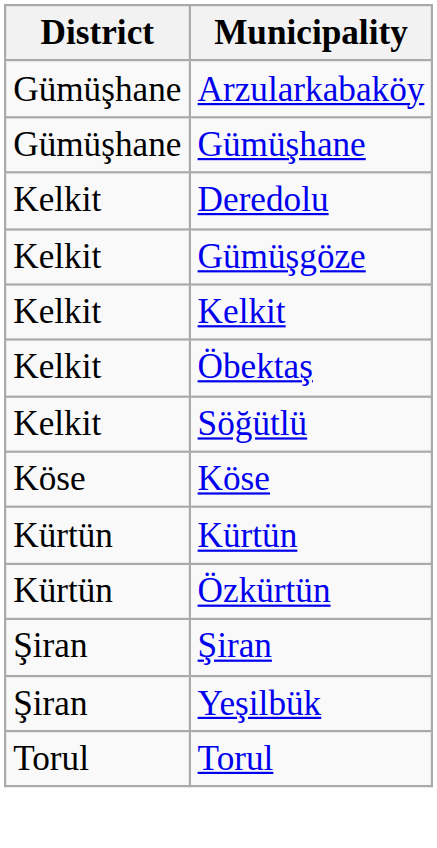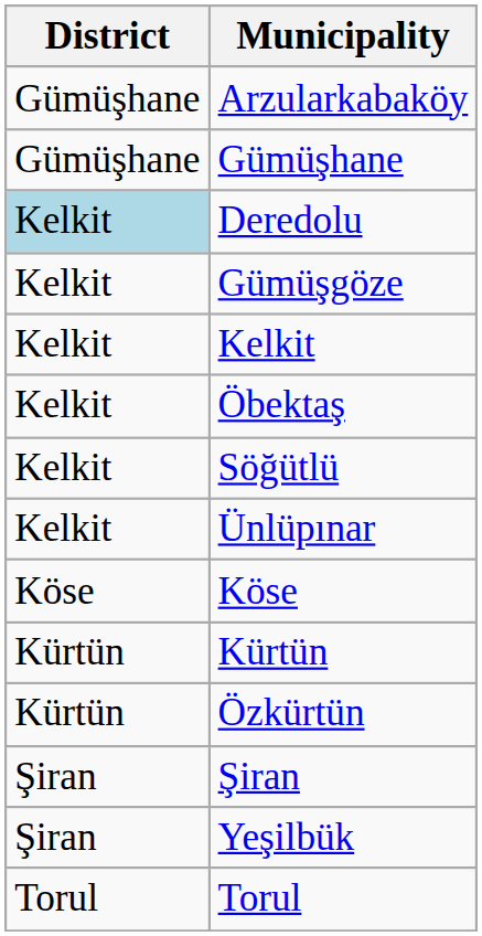 <table class="sortable wikitable">
 <tr>
 <th>District</th>
 <th>Municipality</th>
 </tr>
 <tr>
 <td>Gümüşhane</td>
 <td><a href='#'>Arzularkabaköy</a></td>
 </tr>
 <tr>
 <td>Gümüşhane</td>
 <td><a href='#'>Gümüşhane</a></td>
 </tr>
 <tr>
-<td>Kelkit</td>
+<td style="background: lightblue;">Kelkit</td>
 <td><a href='#'>Deredolu</a></td>
 </tr>
 <tr>
 <td>Kelkit</td>
 <td><a href='#'>Gümüşgöze</a></td>
 </tr>
 <tr>
 <td>Kelkit</td>
 <td><a href='#'>Kelkit</a></td>
 </tr>
 <tr>
 <td>Kelkit</td>
 <td><a href='#'>Öbektaş</a></td>
 </tr>
 <tr>
 <td>Kelkit</td>
 <td><a href='#'>Söğütlü</a></td>
+</tr>
+<tr>
+<td>Kelkit</td>
+<td><a href='#'>Ünlüpınar</a></td>
 </tr>
 <tr>
 <td>Köse</td>
 <td><a href='#'>Köse</a></td>
 </tr>
 <tr>
 <td>Kürtün</td>
 <td><a href='#'>Kürtün</a></td>
 </tr>
 <tr>
 <td>Kürtün</td>
 <td><a href='#'>Özkürtün</a></td>
 </tr>
 <tr>
 <td>Şiran</td>
 <td><a href='#'>Şiran</a></td>
 </tr>
 <tr>
 <td>Şiran</td>
 <td><a href='#'>Yeşilbük</a></td>
 </tr>
 <tr>
 <td>Torul</td>
 <td><a href='#'>Torul</a></td>
 </tr>
 </table>
